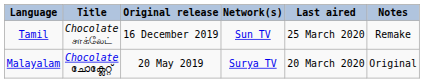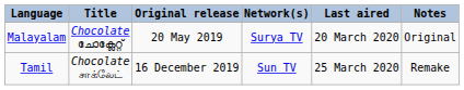 <table class="wikitable sortable" style="text-align:center;">
 <tr>
 <th style="background:LightSteelBlue;">Language</th>
 <th style="background:LightSteelBlue;">Title</th>
 <th style="background:LightSteelBlue;">Original release</th>
 <th style="background:LightSteelBlue;">Network(s)</th>
 <th style="background:LightSteelBlue;">Last aired</th>
 <th style="background:LightSteelBlue;">Notes</th>
 </tr>
 <tr>
+<td><a href='#'>Malayalam</a></td>
+<td><em><a href='#'>Chocolate</a></em> <br> ചോക്ലേറ്റ്</td>
+<td>20 May 2019</td>
+<td><a href='#'>Surya TV</a></td>
+<td>20 March 2020</td>
+<td>Original</td>
+</tr>
+<tr>
 <td><a href='#'>Tamil</a></td>
 <td><em>Chocolate</em> <br> சாக்லேட்</td>
 <td>16 December 2019</td>
 <td><a href='#'>Sun TV</a></td>
 <td>25 March 2020</td>
 <td>Remake</td>
 </tr>
-<tr>
-<td><a href='#'>Malayalam</a></td>
-<td><em><a href='#'>Chocolate</a></em> <br> ചോക്ലേറ്റ്</td>
-<td>20 May 2019</td>
-<td><a href='#'>Surya TV</a></td>
-<td>20 March 2020</td>
-<td>Original</td>
-</tr>
 </table>
